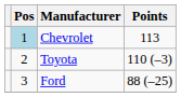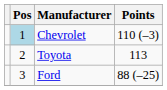 <table class="wikitable" style="font-size: 95%;">
 <tr>
 <th></th>
 <th>Pos</th>
 <th>Manufacturer</th>
 <th>Points</th>
 </tr>
 <tr>
 <td align="left"></td>
 <td style="background: lightblue; text-align:center;">1</td>
 <td><a href='#'>Chevrolet</a></td>
-<td style="text-align:center;">113</td>
+<td style="text-align:center;">110 (–3)</td>
 </tr>
 <tr>
 <td align="left"></td>
 <td style="text-align:center;">2</td>
 <td><a href='#'>Toyota</a></td>
-<td style="text-align:center;">110 (–3)</td>
+<td style="text-align:center;">113</td>
 </tr>
 <tr>
 <td align="left"></td>
 <td style="text-align:center;">3</td>
 <td><a href='#'>Ford</a></td>
 <td style="text-align:center;">88 (–25)</td>
 </tr>
 <tr class="sortbottom">
 </tr>
 </table>
